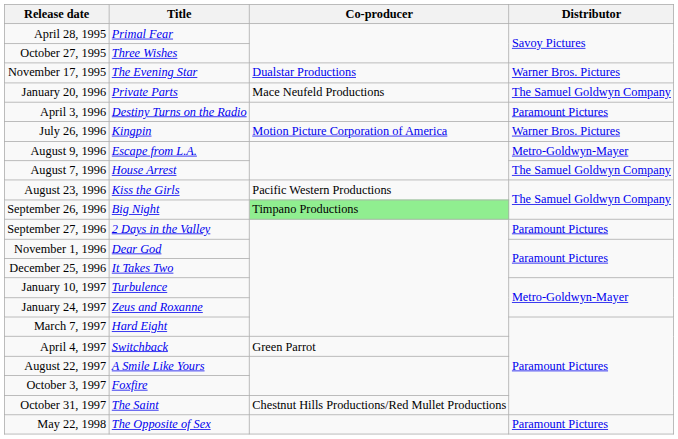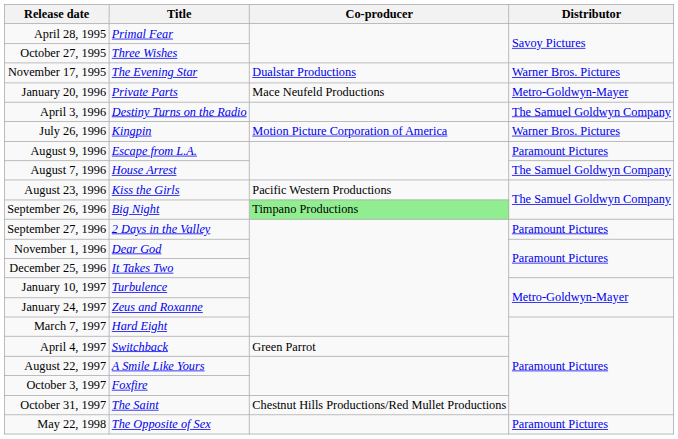 <table class="wikitable sortable">
 <tr>
 <th>Release date</th>
 <th>Title</th>
 <th>Co-producer</th>
 <th>Distributor</th>
 </tr>
 <tr>
 <td align="right">April 28, 1995</td>
 <td><em><a href='#'>Primal Fear</a></em></td>
 <td rowspan="2"></td>
 <td rowspan="2"><a href='#'>Savoy Pictures</a></td>
 </tr>
 <tr>
 <td align="right">October 27, 1995</td>
 <td><em><a href='#'>Three Wishes</a></em></td>
 </tr>
 <tr>
 <td align="right">November 17, 1995</td>
 <td><em><a href='#'>The Evening Star</a></em></td>
 <td><a href='#'>Dualstar Productions</a></td>
 <td><a href='#'>Warner Bros. Pictures</a></td>
 </tr>
 <tr>
 <td align="right">January 20, 1996</td>
 <td><em><a href='#'>Private Parts</a></em></td>
 <td>Mace Neufeld Productions</td>
-<td><a href='#'>The Samuel Goldwyn Company</a></td>
+<td><a href='#'>Metro-Goldwyn-Mayer</a></td>
 </tr>
 <tr>
 <td align="right">April 3, 1996</td>
 <td><em><a href='#'>Destiny Turns on the Radio</a></em></td>
 <td></td>
-<td><a href='#'>Paramount Pictures</a></td>
+<td><a href='#'>The Samuel Goldwyn Company</a></td>
 </tr>
 <tr>
 <td align="right">July 26, 1996</td>
 <td><em><a href='#'>Kingpin</a></em></td>
 <td><a href='#'>Motion Picture Corporation of America</a></td>
 <td><a href='#'>Warner Bros. Pictures</a></td>
 </tr>
 <tr>
 <td align="right">August 9, 1996</td>
 <td><em><a href='#'>Escape from L.A.</a></em></td>
 <td rowspan="2"></td>
-<td><a href='#'>Metro-Goldwyn-Mayer</a></td>
+<td><a href='#'>Paramount Pictures</a></td>
 </tr>
 <tr>
 <td align="right">August 7, 1996</td>
 <td><em><a href='#'>House Arrest</a></em></td>
 <td><a href='#'>The Samuel Goldwyn Company</a></td>
 </tr>
 <tr>
 <td align="right">August 23, 1996</td>
 <td><em><a href='#'>Kiss the Girls</a></em></td>
 <td>Pacific Western Productions</td>
 <td rowspan="2"><a href='#'>The Samuel Goldwyn Company</a></td>
 </tr>
 <tr>
 <td align="right">September 26, 1996</td>
 <td><em><a href='#'>Big Night</a></em></td>
 <td style="background: lightgreen;">Timpano Productions</td>
 </tr>
 <tr>
 <td align="right">September 27, 1996</td>
 <td><em><a href='#'>2 Days in the Valley</a></em></td>
 <td rowspan="6"></td>
 <td><a href='#'>Paramount Pictures</a></td>
 </tr>
 <tr>
 <td align="right">November 1, 1996</td>
 <td><em><a href='#'>Dear God</a></em></td>
 <td rowspan="2"><a href='#'>Paramount Pictures</a></td>
 </tr>
 <tr>
 <td align="right">December 25, 1996</td>
 <td><em><a href='#'>It Takes Two</a></em></td>
 </tr>
 <tr>
 <td align="right">January 10, 1997</td>
 <td><em><a href='#'>Turbulence</a></em></td>
 <td rowspan="2"><a href='#'>Metro-Goldwyn-Mayer</a></td>
 </tr>
 <tr>
 <td align="right">January 24, 1997</td>
 <td><em><a href='#'>Zeus and Roxanne</a></em></td>
 </tr>
 <tr>
 <td align="right">March 7, 1997</td>
 <td><em><a href='#'>Hard Eight</a></em></td>
 <td rowspan="5"><a href='#'>Paramount Pictures</a></td>
 </tr>
 <tr>
 <td align="right">April 4, 1997</td>
 <td><em><a href='#'>Switchback</a></em></td>
 <td>Green Parrot</td>
 </tr>
 <tr>
 <td align="right">August 22, 1997</td>
 <td><em><a href='#'>A Smile Like Yours</a></em></td>
 <td rowspan="2"></td>
 </tr>
 <tr>
 <td align="right">October 3, 1997</td>
 <td><em><a href='#'>Foxfire</a></em></td>
 </tr>
 <tr>
 <td align="right">October 31, 1997</td>
 <td><em><a href='#'>The Saint</a></em></td>
 <td>Chestnut Hills Productions/Red Mullet Productions</td>
 </tr>
 <tr>
 <td align="right">May 22, 1998</td>
 <td><em><a href='#'>The Opposite of Sex</a></em></td>
 <td></td>
 <td><a href='#'>Paramount Pictures</a></td>
 </tr>
 </table>
